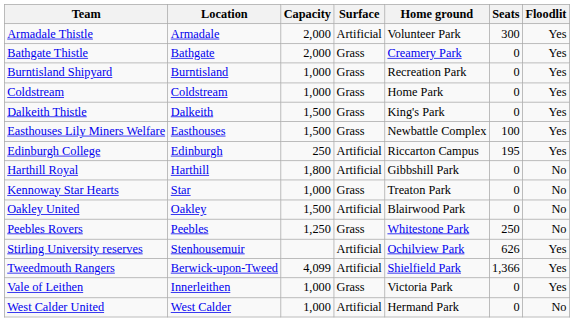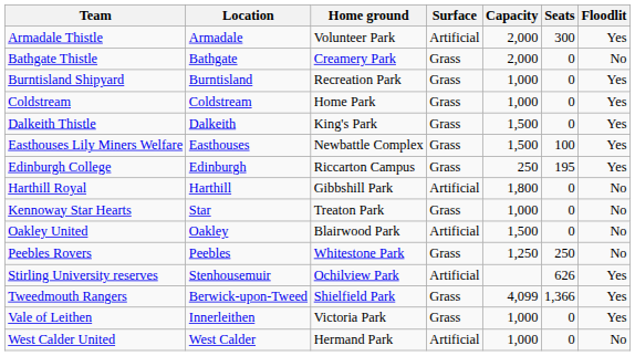 <table class="wikitable sortable">
 <tr>
 <th>Team</th>
 <th>Location</th>
+<th>Home ground</th>
+<th>Surface</th>
 <th data-sort-type="number">Capacity</th>
-<th>Surface</th>
-<th>Home ground</th>
 <th data-sort-type="number">Seats</th>
 <th>Floodlit</th>
 </tr>
 <tr>
 <td><a href='#'>Armadale Thistle</a></td>
 <td><a href='#'>Armadale</a></td>
+<td>Volunteer Park</td>
+<td>Artificial</td>
 <td align=right>2,000</td>
-<td>Artificial</td>
-<td>Volunteer Park</td>
 <td align=right>300</td>
 <td align=right>Yes</td>
 </tr>
 <tr>
 <td><a href='#'>Bathgate Thistle</a></td>
 <td><a href='#'>Bathgate</a></td>
+<td><a href='#'>Creamery Park</a></td>
+<td>Grass</td>
 <td align=right>2,000</td>
-<td>Grass</td>
-<td><a href='#'>Creamery Park</a></td>
 <td align=right>0</td>
-<td align=right>Yes</td>
+<td align=right>No</td>
 </tr>
 <tr>
 <td><a href='#'>Burntisland Shipyard</a> </td>
 <td><a href='#'>Burntisland</a></td>
+<td>Recreation Park</td>
+<td>Grass</td>
 <td align=right>1,000</td>
-<td>Grass</td>
-<td>Recreation Park</td>
 <td align=right>0</td>
 <td align=right>Yes</td>
 </tr>
 <tr>
 <td><a href='#'>Coldstream</a> </td>
 <td><a href='#'>Coldstream</a></td>
+<td>Home Park</td>
+<td>Grass</td>
 <td align=right>1,000</td>
-<td>Grass</td>
-<td>Home Park</td>
 <td align=right>0</td>
 <td align=right>Yes</td>
 </tr>
 <tr>
 <td><a href='#'>Dalkeith Thistle</a> </td>
 <td><a href='#'>Dalkeith</a></td>
+<td>King's Park</td>
+<td>Grass</td>
 <td align=right>1,500</td>
-<td>Grass</td>
-<td>King's Park</td>
 <td align=right>0</td>
 <td align=right>Yes</td>
 </tr>
 <tr>
 <td><a href='#'>Easthouses Lily Miners Welfare</a> </td>
 <td><a href='#'>Easthouses</a></td>
+<td>Newbattle Complex</td>
+<td>Grass</td>
 <td align=right>1,500</td>
-<td>Grass</td>
-<td>Newbattle Complex</td>
 <td align=right>100</td>
 <td align=right>Yes</td>
 </tr>
 <tr>
 <td><a href='#'> Edinburgh College</a></td>
 <td><a href='#'>Edinburgh</a></td>
+<td>Riccarton Campus </td>
+<td>Grass</td>
 <td align=right>250</td>
-<td>Artificial</td>
-<td>Riccarton Campus </td>
 <td align=right>195</td>
 <td align=right>Yes</td>
 </tr>
 <tr>
 <td><a href='#'>Harthill Royal</a></td>
 <td><a href='#'>Harthill</a></td>
+<td>Gibbshill Park</td>
+<td>Artificial</td>
 <td align=right>1,800</td>
-<td>Artificial</td>
-<td>Gibbshill Park</td>
 <td align=right>0</td>
 <td align=right>No</td>
 </tr>
 <tr>
 <td><a href='#'>Kennoway Star Hearts</a></td>
 <td><a href='#'>Star</a></td>
+<td>Treaton Park</td>
+<td>Grass</td>
 <td align=right>1,000</td>
-<td>Grass</td>
-<td>Treaton Park</td>
 <td align=right>0</td>
 <td align=right>No</td>
 </tr>
 <tr>
 <td><a href='#'>Oakley United</a></td>
 <td><a href='#'>Oakley</a></td>
+<td>Blairwood Park</td>
+<td>Artificial</td>
 <td align=right>1,500</td>
-<td>Artificial</td>
-<td>Blairwood Park</td>
 <td align=right>0</td>
 <td align=right>No</td>
 </tr>
 <tr>
 <td><a href='#'>Peebles Rovers</a></td>
 <td><a href='#'>Peebles</a></td>
+<td><a href='#'>Whitestone Park</a></td>
+<td>Grass</td>
 <td align=right>1,250</td>
-<td>Grass</td>
-<td><a href='#'>Whitestone Park</a></td>
 <td align=right>250</td>
 <td align=right>No</td>
 </tr>
 <tr>
 <td><a href='#'>Stirling University reserves</a></td>
 <td><a href='#'>Stenhousemuir</a></td>
+<td><a href='#'>Ochilview Park</a></td>
+<td>Artificial</td>
 <td align=right></td>
-<td>Artificial</td>
-<td><a href='#'>Ochilview Park</a></td>
 <td align=right>626</td>
 <td align=right>Yes</td>
 </tr>
 <tr>
 <td><a href='#'>Tweedmouth Rangers</a></td>
 <td><a href='#'>Berwick-upon-Tweed</a></td>
+<td><a href='#'>Shielfield Park</a></td>
+<td>Grass</td>
 <td align=right>4,099</td>
-<td>Artificial</td>
-<td><a href='#'>Shielfield Park</a></td>
 <td align=right>1,366</td>
 <td align=right>Yes</td>
 </tr>
 <tr>
 <td><a href='#'>Vale of Leithen</a> </td>
 <td><a href='#'>Innerleithen</a></td>
+<td>Victoria Park</td>
+<td>Grass</td>
 <td align=right>1,000</td>
-<td>Grass</td>
-<td>Victoria Park</td>
 <td align=right>0</td>
 <td align=right>Yes</td>
 </tr>
 <tr>
 <td><a href='#'>West Calder United</a></td>
 <td><a href='#'>West Calder</a></td>
+<td>Hermand Park</td>
+<td>Artificial</td>
 <td align=right>1,000</td>
-<td>Artificial</td>
-<td>Hermand Park</td>
 <td align=right>0</td>
 <td align=right>No</td>
 </tr>
 </table>
